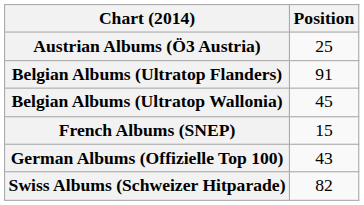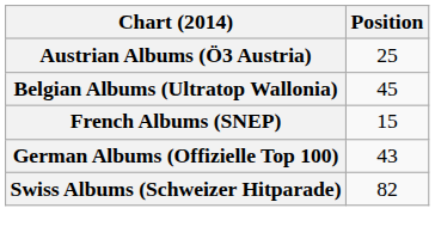 <table class="wikitable sortable plainrowheaders" style="text-align:center">
 <tr>
 <th scope="col">Chart (2014)</th>
 <th scope="col">Position</th>
 </tr>
 <tr>
 <th scope="row">Austrian Albums (Ö3 Austria)</th>
 <td>25</td>
-</tr>
-<tr>
-<th scope="row">Belgian Albums (Ultratop Flanders)</th>
-<td>91</td>
 </tr>
 <tr>
 <th scope="row">Belgian Albums (Ultratop Wallonia)</th>
 <td>45</td>
 </tr>
 <tr>
 <th scope="row">French Albums (SNEP)</th>
 <td>15</td>
 </tr>
 <tr>
 <th scope="row">German Albums (Offizielle Top 100)</th>
 <td>43</td>
 </tr>
 <tr>
 <th scope="row">Swiss Albums (Schweizer Hitparade)</th>
 <td>82</td>
 </tr>
 </table>
